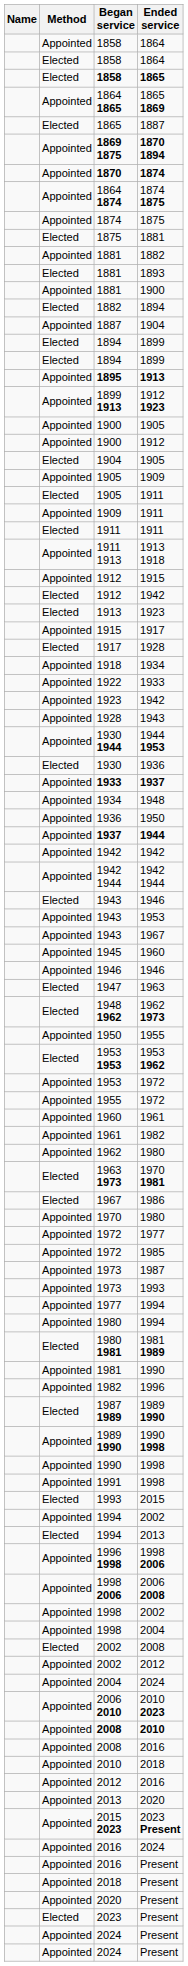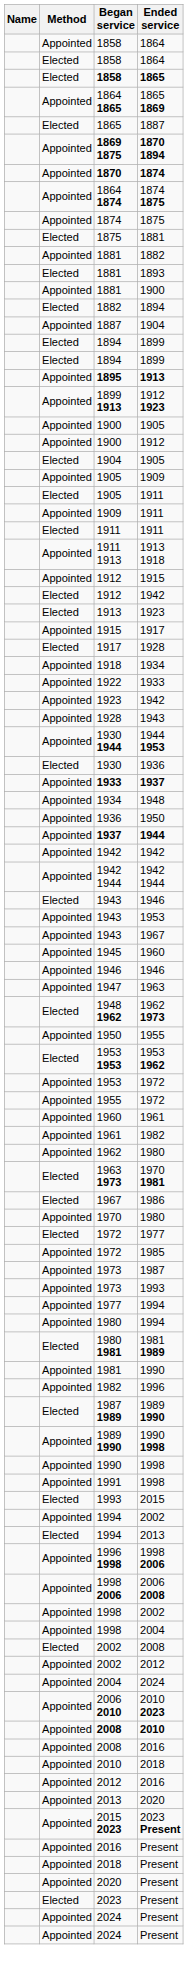 <table class="wikitable sortable">
 <tr>
 <th>Name</th>
 <th>Method</th>
 <th>Began<br>service</th>
 <th>Ended<br>service</th>
 </tr>
 <tr>
 <td></td>
 <td>Appointed</td>
 <td>1858</td>
 <td>1864</td>
 </tr>
 <tr>
 <td></td>
 <td>Elected</td>
 <td>1858</td>
 <td>1864</td>
 </tr>
 <tr>
 <td></td>
 <td>Elected</td>
 <td><strong>1858</strong></td>
 <td><strong>1865</strong></td>
 </tr>
 <tr>
 <td></td>
 <td>Appointed</td>
 <td>1864<br><strong>1865</strong></td>
 <td>1865<br><strong>1869</strong></td>
 </tr>
 <tr>
 <td></td>
 <td>Elected</td>
 <td>1865</td>
 <td>1887</td>
 </tr>
 <tr>
 <td></td>
 <td>Appointed</td>
 <td><strong>1869<br>1875</strong></td>
 <td><strong>1870<br>1894</strong></td>
 </tr>
 <tr>
 <td></td>
 <td>Appointed</td>
 <td><strong>1870</strong></td>
 <td><strong>1874</strong></td>
 </tr>
 <tr>
 <td></td>
 <td>Appointed</td>
 <td>1864<br><strong>1874</strong></td>
 <td>1874<br><strong>1875</strong></td>
 </tr>
 <tr>
 <td></td>
 <td>Appointed</td>
 <td>1874</td>
 <td>1875</td>
 </tr>
 <tr>
 <td></td>
 <td>Elected</td>
 <td>1875</td>
 <td>1881</td>
 </tr>
 <tr>
 <td></td>
 <td>Appointed</td>
 <td>1881</td>
 <td>1882</td>
 </tr>
 <tr>
 <td></td>
 <td>Elected</td>
 <td>1881</td>
 <td>1893</td>
 </tr>
 <tr>
 <td></td>
 <td>Appointed</td>
 <td>1881</td>
 <td>1900</td>
 </tr>
 <tr>
 <td></td>
 <td>Elected</td>
 <td>1882</td>
 <td>1894</td>
 </tr>
 <tr>
 <td></td>
 <td>Appointed</td>
 <td>1887</td>
 <td>1904</td>
 </tr>
 <tr>
 <td></td>
 <td>Elected</td>
 <td>1894</td>
 <td>1899</td>
 </tr>
 <tr>
 <td></td>
 <td>Elected</td>
 <td>1894</td>
 <td>1899</td>
 </tr>
 <tr>
 <td></td>
 <td>Appointed</td>
 <td><strong>1895</strong></td>
 <td><strong>1913</strong></td>
 </tr>
 <tr>
 <td></td>
 <td>Appointed</td>
 <td>1899<br><strong>1913</strong></td>
 <td>1912<br><strong>1923</strong></td>
 </tr>
 <tr>
 <td></td>
 <td>Appointed</td>
 <td>1900</td>
 <td>1905</td>
 </tr>
 <tr>
 <td></td>
 <td>Appointed</td>
 <td>1900</td>
 <td>1912</td>
 </tr>
 <tr>
 <td></td>
 <td>Elected</td>
 <td>1904</td>
 <td>1905</td>
 </tr>
 <tr>
 <td></td>
 <td>Appointed</td>
 <td>1905</td>
 <td>1909</td>
 </tr>
 <tr>
 <td></td>
 <td>Elected</td>
 <td>1905</td>
 <td>1911</td>
 </tr>
 <tr>
 <td></td>
 <td>Appointed</td>
 <td>1909</td>
 <td>1911</td>
 </tr>
 <tr>
 <td></td>
 <td>Elected</td>
 <td>1911</td>
 <td>1911</td>
 </tr>
 <tr>
 <td></td>
 <td>Appointed</td>
 <td>1911<br>1913</td>
 <td>1913<br>1918</td>
 </tr>
 <tr>
 <td></td>
 <td>Appointed</td>
 <td>1912</td>
 <td>1915</td>
 </tr>
 <tr>
 <td></td>
 <td>Elected</td>
 <td>1912</td>
 <td>1942</td>
 </tr>
 <tr>
 <td></td>
 <td>Elected</td>
 <td>1913</td>
 <td>1923</td>
 </tr>
 <tr>
 <td></td>
 <td>Appointed</td>
 <td>1915</td>
 <td>1917</td>
 </tr>
 <tr>
 <td></td>
 <td>Elected</td>
 <td>1917</td>
 <td>1928</td>
 </tr>
 <tr>
 <td></td>
 <td>Appointed</td>
 <td>1918</td>
 <td>1934</td>
 </tr>
 <tr>
 <td></td>
 <td>Appointed</td>
 <td>1922</td>
 <td>1933</td>
 </tr>
 <tr>
 <td></td>
 <td>Appointed</td>
 <td>1923</td>
 <td>1942</td>
 </tr>
 <tr>
 <td></td>
 <td>Appointed</td>
 <td>1928</td>
 <td>1943</td>
 </tr>
 <tr>
 <td></td>
 <td>Appointed</td>
 <td>1930<br><strong>1944</strong></td>
 <td>1944<br><strong>1953</strong></td>
 </tr>
 <tr>
 <td></td>
 <td>Elected</td>
 <td>1930</td>
 <td>1936</td>
 </tr>
 <tr>
 <td></td>
 <td>Appointed</td>
 <td><strong>1933</strong></td>
 <td><strong>1937</strong></td>
 </tr>
 <tr>
 <td></td>
 <td>Appointed</td>
 <td>1934</td>
 <td>1948</td>
 </tr>
 <tr>
 <td></td>
 <td>Appointed</td>
 <td>1936</td>
 <td>1950</td>
 </tr>
 <tr>
 <td></td>
 <td>Appointed</td>
 <td><strong>1937</strong></td>
 <td><strong>1944</strong></td>
 </tr>
 <tr>
 <td></td>
 <td>Appointed</td>
 <td>1942</td>
 <td>1942</td>
 </tr>
 <tr>
 <td></td>
 <td>Appointed</td>
 <td>1942<br>1944</td>
 <td>1942<br>1944</td>
 </tr>
 <tr>
 <td></td>
 <td>Elected</td>
 <td>1943</td>
 <td>1946</td>
 </tr>
 <tr>
 <td></td>
 <td>Appointed</td>
 <td>1943</td>
 <td>1953</td>
 </tr>
 <tr>
 <td></td>
 <td>Appointed</td>
 <td>1943</td>
 <td>1967</td>
 </tr>
 <tr>
 <td></td>
 <td>Appointed</td>
 <td>1945</td>
 <td>1960</td>
 </tr>
 <tr>
 <td></td>
 <td>Appointed</td>
 <td>1946</td>
 <td>1946</td>
 </tr>
 <tr>
 <td></td>
-<td>Elected</td>
+<td>Appointed</td>
 <td>1947</td>
 <td>1963</td>
 </tr>
 <tr>
 <td></td>
 <td>Elected</td>
 <td>1948<br><strong>1962</strong></td>
 <td>1962<br><strong>1973</strong></td>
 </tr>
 <tr>
 <td></td>
 <td>Appointed</td>
 <td>1950</td>
 <td>1955</td>
 </tr>
 <tr>
 <td></td>
 <td>Elected</td>
 <td>1953<br><strong>1953</strong></td>
 <td>1953<br><strong>1962</strong></td>
 </tr>
 <tr>
 <td></td>
 <td>Appointed</td>
 <td>1953</td>
 <td>1972</td>
 </tr>
 <tr>
 <td></td>
 <td>Appointed</td>
 <td>1955</td>
 <td>1972</td>
 </tr>
 <tr>
 <td></td>
 <td>Appointed</td>
 <td>1960</td>
 <td>1961</td>
 </tr>
 <tr>
 <td></td>
 <td>Appointed</td>
 <td>1961</td>
 <td>1982</td>
 </tr>
 <tr>
 <td></td>
 <td>Appointed</td>
 <td>1962</td>
 <td>1980</td>
 </tr>
 <tr>
 <td></td>
 <td>Elected</td>
 <td>1963<br><strong>1973</strong></td>
 <td>1970<br><strong>1981</strong></td>
 </tr>
 <tr>
 <td></td>
 <td>Elected</td>
 <td>1967</td>
 <td>1986</td>
 </tr>
 <tr>
 <td></td>
 <td>Appointed</td>
 <td>1970</td>
 <td>1980</td>
 </tr>
 <tr>
 <td></td>
-<td>Appointed</td>
+<td>Elected</td>
 <td>1972</td>
 <td>1977</td>
 </tr>
 <tr>
 <td></td>
 <td>Appointed</td>
 <td>1972</td>
 <td>1985</td>
 </tr>
 <tr>
 <td></td>
 <td>Appointed</td>
 <td>1973</td>
 <td>1987</td>
 </tr>
 <tr>
 <td></td>
 <td>Appointed</td>
 <td>1973</td>
 <td>1993</td>
 </tr>
 <tr>
 <td></td>
 <td>Appointed</td>
 <td>1977</td>
 <td>1994</td>
 </tr>
 <tr>
 <td></td>
 <td>Appointed</td>
 <td>1980</td>
 <td>1994</td>
 </tr>
 <tr>
 <td></td>
 <td>Elected</td>
 <td>1980<br><strong>1981</strong></td>
 <td>1981<br><strong>1989</strong></td>
 </tr>
 <tr>
 <td></td>
 <td>Appointed</td>
 <td>1981</td>
 <td>1990</td>
 </tr>
 <tr>
 <td></td>
 <td>Appointed</td>
 <td>1982</td>
 <td>1996</td>
 </tr>
 <tr>
 <td></td>
 <td>Elected</td>
 <td>1987<br><strong>1989</strong></td>
 <td>1989<br><strong>1990</strong></td>
 </tr>
 <tr>
 <td></td>
 <td>Appointed</td>
 <td>1989<br><strong>1990</strong></td>
 <td>1990<br><strong>1998</strong></td>
 </tr>
 <tr>
 <td></td>
 <td>Appointed</td>
 <td>1990</td>
 <td>1998</td>
 </tr>
 <tr>
 <td></td>
 <td>Appointed</td>
 <td>1991</td>
 <td>1998</td>
 </tr>
 <tr>
 <td></td>
 <td>Elected</td>
 <td>1993</td>
 <td>2015</td>
 </tr>
 <tr>
 <td></td>
 <td>Appointed</td>
 <td>1994</td>
 <td>2002</td>
 </tr>
 <tr>
 <td></td>
 <td>Elected</td>
 <td>1994</td>
 <td>2013</td>
 </tr>
 <tr>
 <td></td>
 <td>Appointed</td>
 <td>1996<br><strong>1998</strong></td>
 <td>1998<br><strong>2006</strong></td>
 </tr>
 <tr>
 <td></td>
 <td>Appointed</td>
 <td>1998<br><strong>2006</strong></td>
 <td>2006<br><strong>2008</strong></td>
 </tr>
 <tr>
 <td></td>
 <td>Appointed</td>
 <td>1998</td>
 <td>2002</td>
 </tr>
 <tr>
 <td></td>
 <td>Appointed</td>
 <td>1998</td>
 <td>2004</td>
 </tr>
 <tr>
 <td></td>
 <td>Elected</td>
 <td>2002</td>
 <td>2008</td>
 </tr>
 <tr>
 <td></td>
 <td>Appointed</td>
 <td>2002</td>
 <td>2012</td>
 </tr>
 <tr>
 <td></td>
 <td>Appointed</td>
 <td>2004</td>
 <td>2024</td>
 </tr>
 <tr>
 <td></td>
 <td>Appointed</td>
 <td>2006<br><strong>2010</strong></td>
 <td>2010<br><strong>2023</strong></td>
 </tr>
 <tr>
 <td></td>
 <td>Appointed</td>
 <td><strong>2008</strong></td>
 <td><strong>2010</strong></td>
 </tr>
 <tr>
 <td></td>
 <td>Appointed</td>
 <td>2008</td>
 <td>2016</td>
 </tr>
 <tr>
 <td></td>
 <td>Appointed</td>
 <td>2010</td>
 <td>2018</td>
 </tr>
 <tr>
 <td></td>
 <td>Appointed</td>
 <td>2012</td>
 <td>2016</td>
 </tr>
 <tr>
 <td></td>
 <td>Appointed</td>
 <td>2013</td>
 <td>2020</td>
 </tr>
 <tr>
 <td></td>
 <td>Appointed</td>
 <td>2015<br><strong>2023</strong></td>
 <td>2023<br><strong>Present</strong></td>
 </tr>
 <tr>
 <td></td>
 <td>Appointed</td>
 <td>2016</td>
-<td>2024</td>
-</tr>
-<tr>
-<td></td>
-<td>Appointed</td>
-<td>2016</td>
 <td>Present</td>
 </tr>
 <tr>
 <td></td>
 <td>Appointed</td>
 <td>2018</td>
 <td>Present</td>
 </tr>
 <tr>
 <td></td>
 <td>Appointed</td>
 <td>2020</td>
 <td>Present</td>
 </tr>
 <tr>
 <td></td>
 <td>Elected</td>
 <td>2023</td>
 <td>Present</td>
 </tr>
 <tr>
 <td></td>
 <td>Appointed</td>
 <td>2024</td>
 <td>Present</td>
 </tr>
 <tr>
 <td></td>
 <td>Appointed</td>
 <td>2024</td>
 <td>Present</td>
 </tr>
 </table>
